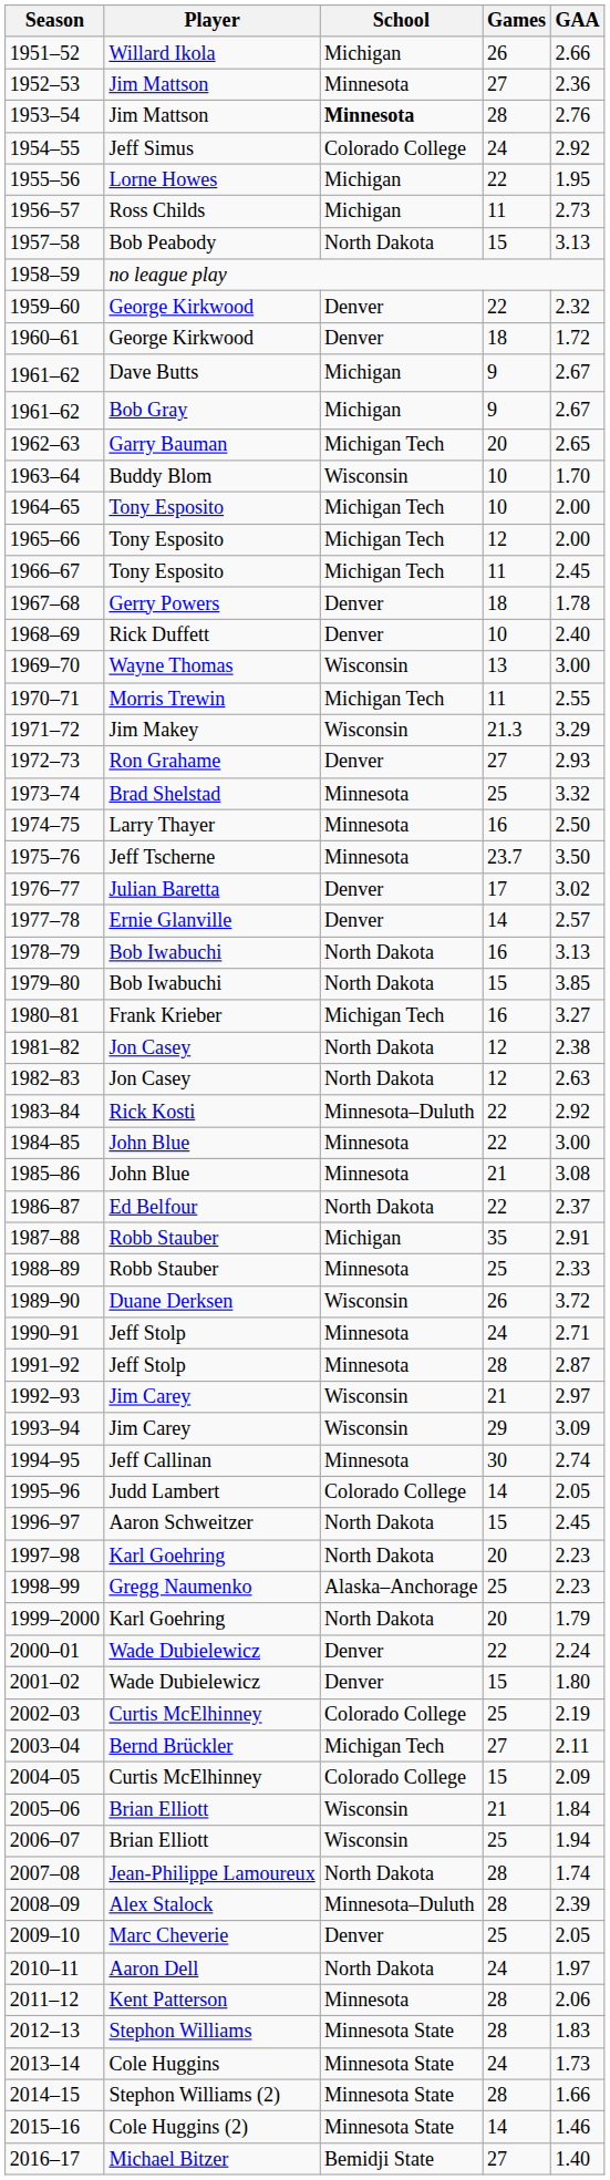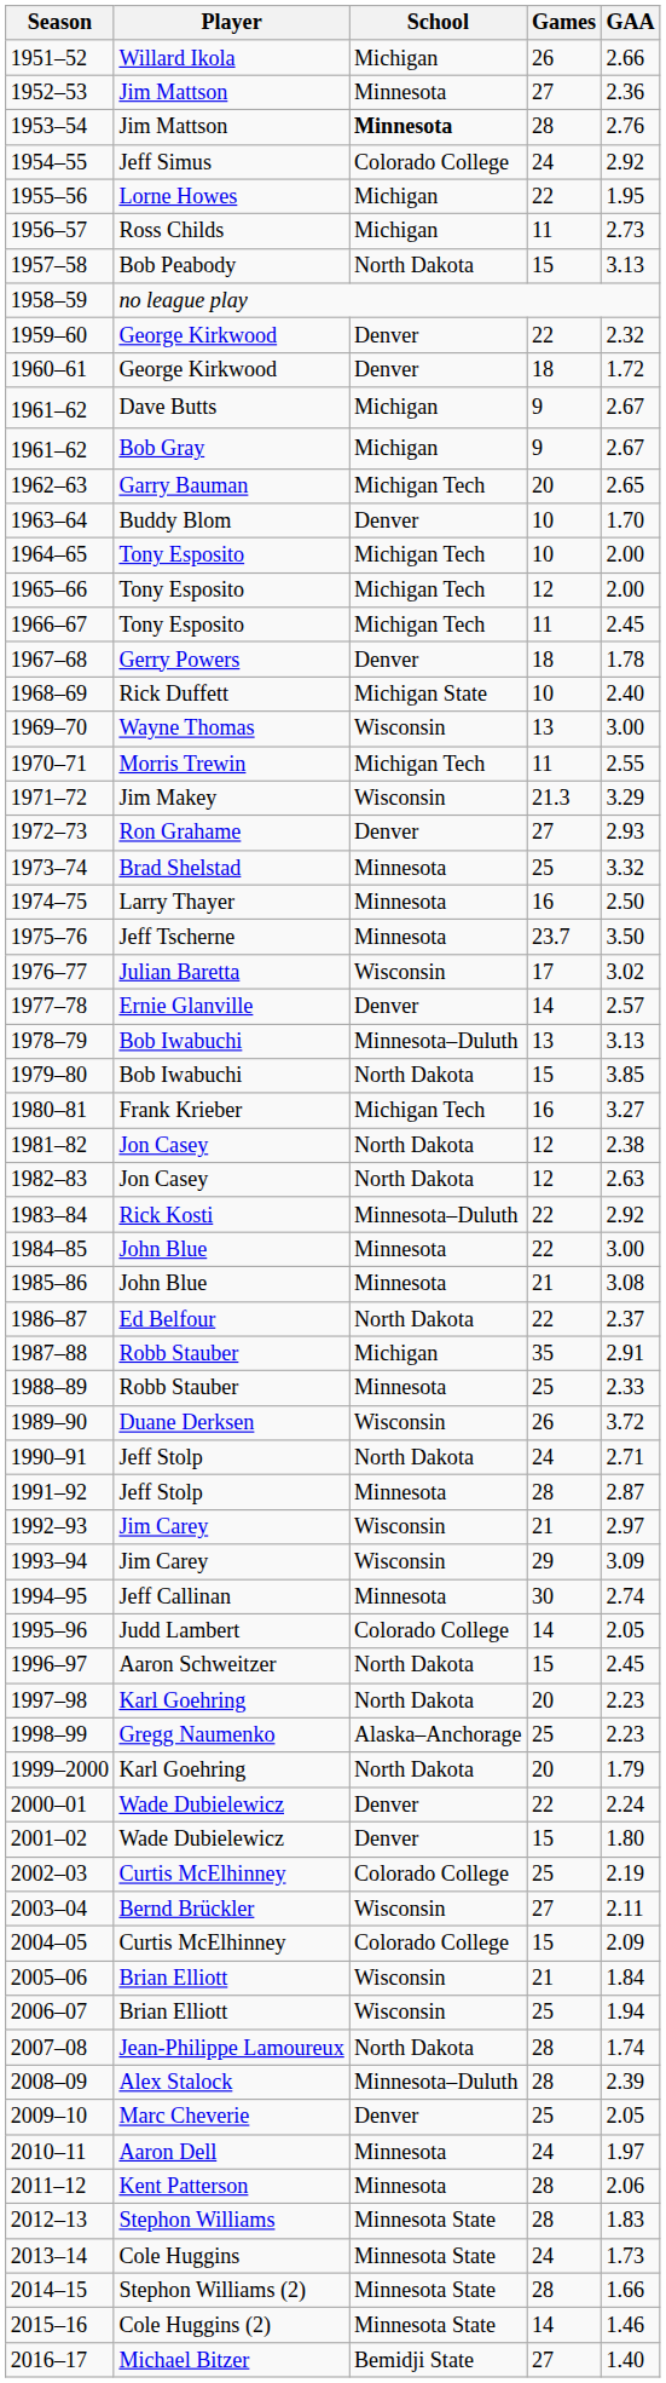 <table class="sortable wikitable">
 <tr>
 <th>Season</th>
 <th>Player</th>
 <th>School</th>
 <th>Games</th>
 <th>GAA</th>
 </tr>
 <tr>
 <td>1951–52</td>
 <td><a href='#'>Willard Ikola</a></td>
 <td>Michigan</td>
 <td>26</td>
 <td>2.66</td>
 </tr>
 <tr>
 <td>1952–53</td>
 <td><a href='#'>Jim Mattson</a></td>
 <td>Minnesota</td>
 <td>27</td>
 <td>2.36</td>
 </tr>
 <tr>
 <td>1953–54</td>
 <td>Jim Mattson</td>
 <td><strong>Minnesota</strong></td>
 <td>28</td>
 <td>2.76</td>
 </tr>
 <tr>
 <td>1954–55</td>
 <td>Jeff Simus</td>
 <td>Colorado College</td>
 <td>24</td>
 <td>2.92</td>
 </tr>
 <tr>
 <td>1955–56</td>
 <td><a href='#'>Lorne Howes</a></td>
 <td>Michigan</td>
 <td>22</td>
 <td>1.95</td>
 </tr>
 <tr>
 <td>1956–57</td>
 <td>Ross Childs</td>
 <td>Michigan</td>
 <td>11</td>
 <td>2.73</td>
 </tr>
 <tr>
 <td>1957–58</td>
 <td>Bob Peabody</td>
 <td>North Dakota</td>
 <td>15</td>
 <td>3.13</td>
 </tr>
 <tr>
 <td>1958–59</td>
 <td colspan=4><em>no league play</em></td>
 </tr>
 <tr>
 <td>1959–60</td>
 <td><a href='#'>George Kirkwood</a></td>
 <td>Denver</td>
 <td>22</td>
 <td>2.32</td>
 </tr>
 <tr>
 <td>1960–61</td>
 <td>George Kirkwood</td>
 <td>Denver</td>
 <td>18</td>
 <td>1.72</td>
 </tr>
 <tr>
 <td>1961–62<sup></sup></td>
 <td>Dave Butts</td>
 <td>Michigan</td>
 <td>9</td>
 <td>2.67</td>
 </tr>
 <tr>
 <td>1961–62<sup></sup></td>
 <td><a href='#'>Bob Gray</a></td>
 <td>Michigan</td>
 <td>9</td>
 <td>2.67</td>
 </tr>
 <tr>
 <td>1962–63</td>
 <td><a href='#'>Garry Bauman</a></td>
 <td>Michigan Tech</td>
 <td>20</td>
 <td>2.65</td>
 </tr>
 <tr>
 <td>1963–64</td>
 <td>Buddy Blom</td>
-<td>Wisconsin</td>
+<td>Denver</td>
 <td>10</td>
 <td>1.70</td>
 </tr>
 <tr>
 <td>1964–65</td>
 <td><a href='#'>Tony Esposito</a></td>
 <td>Michigan Tech</td>
 <td>10</td>
 <td>2.00</td>
 </tr>
 <tr>
 <td>1965–66</td>
 <td>Tony Esposito</td>
 <td>Michigan Tech</td>
 <td>12</td>
 <td>2.00</td>
 </tr>
 <tr>
 <td>1966–67</td>
 <td>Tony Esposito</td>
 <td>Michigan Tech</td>
 <td>11</td>
 <td>2.45</td>
 </tr>
 <tr>
 <td>1967–68</td>
 <td><a href='#'>Gerry Powers</a></td>
 <td>Denver</td>
 <td>18</td>
 <td>1.78</td>
 </tr>
 <tr>
 <td>1968–69</td>
 <td>Rick Duffett</td>
-<td>Denver</td>
+<td>Michigan State</td>
 <td>10</td>
 <td>2.40</td>
 </tr>
 <tr>
 <td>1969–70</td>
 <td><a href='#'>Wayne Thomas</a></td>
 <td>Wisconsin</td>
 <td>13</td>
 <td>3.00</td>
 </tr>
 <tr>
 <td>1970–71</td>
 <td><a href='#'>Morris Trewin</a></td>
 <td>Michigan Tech</td>
 <td>11</td>
 <td>2.55</td>
 </tr>
 <tr>
 <td>1971–72</td>
 <td>Jim Makey</td>
 <td>Wisconsin</td>
 <td>21.3</td>
 <td>3.29</td>
 </tr>
 <tr>
 <td>1972–73</td>
 <td><a href='#'>Ron Grahame</a></td>
 <td>Denver</td>
 <td>27</td>
 <td>2.93</td>
 </tr>
 <tr>
 <td>1973–74</td>
 <td><a href='#'>Brad Shelstad</a></td>
 <td>Minnesota</td>
 <td>25</td>
 <td>3.32</td>
 </tr>
 <tr>
 <td>1974–75</td>
 <td>Larry Thayer</td>
 <td>Minnesota</td>
 <td>16</td>
 <td>2.50</td>
 </tr>
 <tr>
 <td>1975–76</td>
 <td>Jeff Tscherne</td>
 <td>Minnesota</td>
 <td>23.7</td>
 <td>3.50</td>
 </tr>
 <tr>
 <td>1976–77</td>
 <td><a href='#'>Julian Baretta</a></td>
-<td>Denver</td>
+<td>Wisconsin</td>
 <td>17</td>
 <td>3.02</td>
 </tr>
 <tr>
 <td>1977–78</td>
 <td><a href='#'>Ernie Glanville</a></td>
 <td>Denver</td>
 <td>14</td>
 <td>2.57</td>
 </tr>
 <tr>
 <td>1978–79</td>
 <td><a href='#'>Bob Iwabuchi</a></td>
-<td>North Dakota</td>
-<td>16</td>
+<td>Minnesota–Duluth</td>
+<td>13</td>
 <td>3.13</td>
 </tr>
 <tr>
 <td>1979–80</td>
 <td>Bob Iwabuchi</td>
 <td>North Dakota</td>
 <td>15</td>
 <td>3.85</td>
 </tr>
 <tr>
 <td>1980–81</td>
 <td>Frank Krieber</td>
 <td>Michigan Tech</td>
 <td>16</td>
 <td>3.27</td>
 </tr>
 <tr>
 <td>1981–82</td>
 <td><a href='#'>Jon Casey</a></td>
 <td>North Dakota</td>
 <td>12</td>
 <td>2.38</td>
 </tr>
 <tr>
 <td>1982–83</td>
 <td>Jon Casey</td>
 <td>North Dakota</td>
 <td>12</td>
 <td>2.63</td>
 </tr>
 <tr>
 <td>1983–84</td>
 <td><a href='#'>Rick Kosti</a></td>
 <td>Minnesota–Duluth</td>
 <td>22</td>
 <td>2.92</td>
 </tr>
 <tr>
 <td>1984–85</td>
 <td><a href='#'>John Blue</a></td>
 <td>Minnesota</td>
 <td>22</td>
 <td>3.00</td>
 </tr>
 <tr>
 <td>1985–86</td>
 <td>John Blue</td>
 <td>Minnesota</td>
 <td>21</td>
 <td>3.08</td>
 </tr>
 <tr>
 <td>1986–87</td>
 <td><a href='#'>Ed Belfour</a></td>
 <td>North Dakota</td>
 <td>22</td>
 <td>2.37</td>
 </tr>
 <tr>
 <td>1987–88</td>
 <td><a href='#'>Robb Stauber</a></td>
 <td>Michigan</td>
 <td>35</td>
 <td>2.91</td>
 </tr>
 <tr>
 <td>1988–89</td>
 <td>Robb Stauber</td>
 <td>Minnesota</td>
 <td>25</td>
 <td>2.33</td>
 </tr>
 <tr>
 <td>1989–90</td>
 <td><a href='#'>Duane Derksen</a></td>
 <td>Wisconsin</td>
 <td>26</td>
 <td>3.72</td>
 </tr>
 <tr>
 <td>1990–91</td>
 <td>Jeff Stolp</td>
-<td>Minnesota</td>
+<td>North Dakota</td>
 <td>24</td>
 <td>2.71</td>
 </tr>
 <tr>
 <td>1991–92</td>
 <td>Jeff Stolp</td>
 <td>Minnesota</td>
 <td>28</td>
 <td>2.87</td>
 </tr>
 <tr>
 <td>1992–93</td>
 <td><a href='#'>Jim Carey</a></td>
 <td>Wisconsin</td>
 <td>21</td>
 <td>2.97</td>
 </tr>
 <tr>
 <td>1993–94</td>
 <td>Jim Carey</td>
 <td>Wisconsin</td>
 <td>29</td>
 <td>3.09</td>
 </tr>
 <tr>
 <td>1994–95</td>
 <td>Jeff Callinan</td>
 <td>Minnesota</td>
 <td>30</td>
 <td>2.74</td>
 </tr>
 <tr>
 <td>1995–96</td>
 <td>Judd Lambert</td>
 <td>Colorado College</td>
 <td>14</td>
 <td>2.05</td>
 </tr>
 <tr>
 <td>1996–97</td>
 <td>Aaron Schweitzer</td>
 <td>North Dakota</td>
 <td>15</td>
 <td>2.45</td>
 </tr>
 <tr>
 <td>1997–98</td>
 <td><a href='#'>Karl Goehring</a></td>
 <td>North Dakota</td>
 <td>20</td>
 <td>2.23</td>
 </tr>
 <tr>
 <td>1998–99</td>
 <td><a href='#'>Gregg Naumenko</a></td>
 <td>Alaska–Anchorage</td>
 <td>25</td>
 <td>2.23</td>
 </tr>
 <tr>
 <td>1999–2000</td>
 <td>Karl Goehring</td>
 <td>North Dakota</td>
 <td>20</td>
 <td>1.79</td>
 </tr>
 <tr>
 <td>2000–01</td>
 <td><a href='#'>Wade Dubielewicz</a></td>
 <td>Denver</td>
 <td>22</td>
 <td>2.24</td>
 </tr>
 <tr>
 <td>2001–02</td>
 <td>Wade Dubielewicz</td>
 <td>Denver</td>
 <td>15</td>
 <td>1.80</td>
 </tr>
 <tr>
 <td>2002–03</td>
 <td><a href='#'>Curtis McElhinney</a></td>
 <td>Colorado College</td>
 <td>25</td>
 <td>2.19</td>
 </tr>
 <tr>
 <td>2003–04</td>
 <td><a href='#'>Bernd Brückler</a></td>
-<td>Michigan Tech</td>
+<td>Wisconsin</td>
 <td>27</td>
 <td>2.11</td>
 </tr>
 <tr>
 <td>2004–05</td>
 <td>Curtis McElhinney</td>
 <td>Colorado College</td>
 <td>15</td>
 <td>2.09</td>
 </tr>
 <tr>
 <td>2005–06</td>
 <td><a href='#'>Brian Elliott</a></td>
 <td>Wisconsin</td>
 <td>21</td>
 <td>1.84</td>
 </tr>
 <tr>
 <td>2006–07</td>
 <td>Brian Elliott</td>
 <td>Wisconsin</td>
 <td>25</td>
 <td>1.94</td>
 </tr>
 <tr>
 <td>2007–08</td>
 <td><a href='#'>Jean-Philippe Lamoureux</a></td>
 <td>North Dakota</td>
 <td>28</td>
 <td>1.74</td>
 </tr>
 <tr>
 <td>2008–09</td>
 <td><a href='#'>Alex Stalock</a></td>
 <td>Minnesota–Duluth</td>
 <td>28</td>
 <td>2.39</td>
 </tr>
 <tr>
 <td>2009–10</td>
 <td><a href='#'>Marc Cheverie</a></td>
 <td>Denver</td>
 <td>25</td>
 <td>2.05</td>
 </tr>
 <tr>
 <td>2010–11</td>
 <td><a href='#'>Aaron Dell</a></td>
-<td>North Dakota</td>
+<td>Minnesota</td>
 <td>24</td>
 <td>1.97</td>
 </tr>
 <tr>
 <td>2011–12</td>
 <td><a href='#'>Kent Patterson</a></td>
 <td>Minnesota</td>
 <td>28</td>
 <td>2.06</td>
 </tr>
 <tr>
 <td>2012–13</td>
 <td><a href='#'>Stephon Williams</a></td>
 <td>Minnesota State</td>
 <td>28</td>
 <td>1.83</td>
 </tr>
 <tr>
 <td>2013–14</td>
 <td>Cole Huggins</td>
 <td>Minnesota State</td>
 <td>24</td>
 <td>1.73</td>
 </tr>
 <tr>
 <td>2014–15</td>
 <td>Stephon Williams (2)</td>
 <td>Minnesota State</td>
 <td>28</td>
 <td>1.66</td>
 </tr>
 <tr>
 <td>2015–16</td>
 <td>Cole Huggins (2)</td>
 <td>Minnesota State</td>
 <td>14</td>
 <td>1.46</td>
 </tr>
 <tr>
 <td>2016–17</td>
 <td><a href='#'>Michael Bitzer</a></td>
 <td>Bemidji State</td>
 <td>27</td>
 <td>1.40</td>
 </tr>
 </table>
